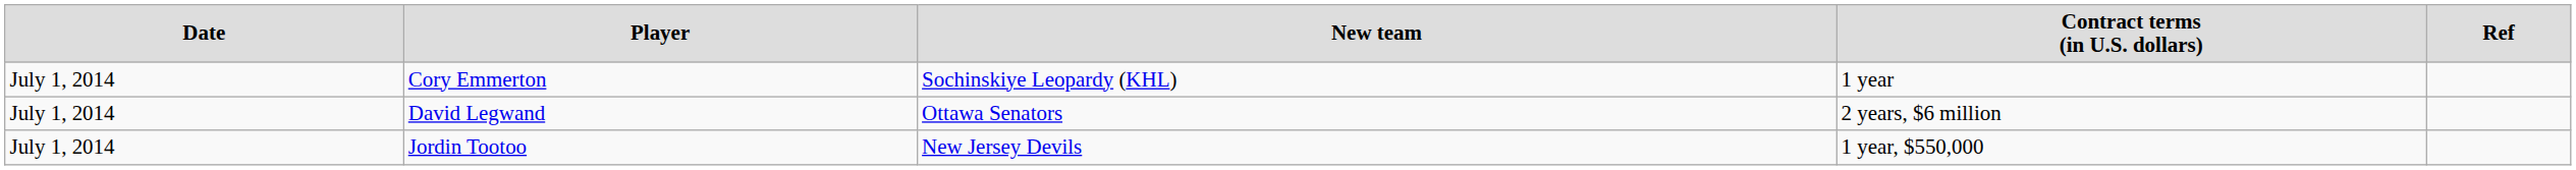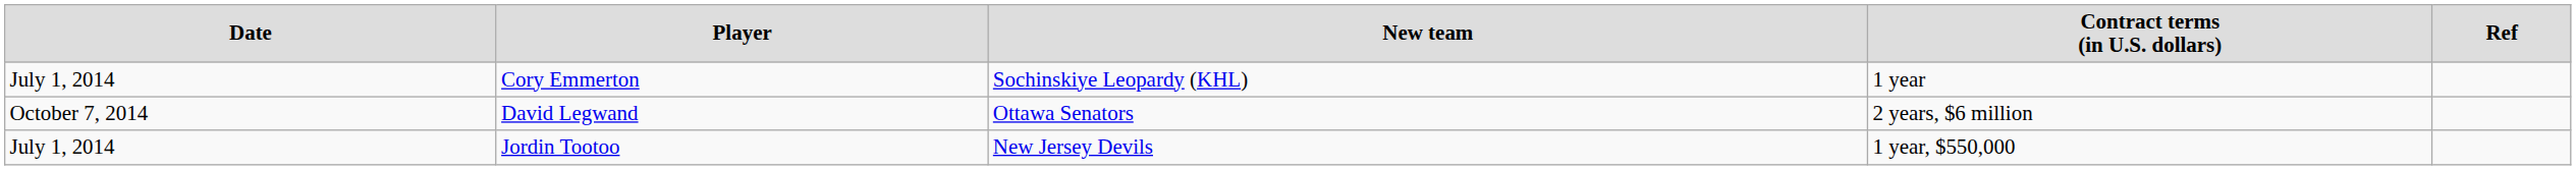 <table class="wikitable" width=97%>
 <tr align="center" bgcolor="#dddddd">
 <td><strong>Date</strong></td>
 <td><strong>Player</strong></td>
 <td><strong>New team</strong></td>
 <td><strong>Contract terms</strong><br><strong>(in U.S. dollars)</strong></td>
 <td><strong>Ref</strong></td>
 </tr>
 <tr>
 <td>July 1, 2014</td>
 <td><a href='#'>Cory Emmerton</a></td>
 <td><a href='#'>Sochinskiye Leopardy</a> (<a href='#'>KHL</a>)</td>
 <td>1 year</td>
 <td></td>
 </tr>
 <tr>
-<td>July 1, 2014</td>
+<td>October 7, 2014</td>
 <td><a href='#'>David Legwand</a></td>
 <td><a href='#'>Ottawa Senators</a></td>
 <td>2 years, $6 million</td>
 <td></td>
 </tr>
 <tr>
 <td>July 1, 2014</td>
 <td><a href='#'>Jordin Tootoo</a></td>
 <td><a href='#'>New Jersey Devils</a></td>
 <td>1 year, $550,000</td>
 <td></td>
 </tr>
 </table>
